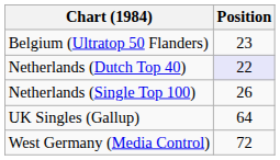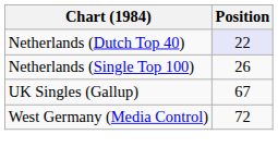 <table class="wikitable sortable">
 <tr>
 <th>Chart (1984)</th>
 <th>Position</th>
-</tr>
-<tr>
-<td>Belgium (<a href='#'>Ultratop 50</a> Flanders)</td>
-<td align="center">23</td>
 </tr>
 <tr>
 <td>Netherlands (<a href='#'>Dutch Top 40</a>)</td>
 <td align="center" style="background: lavender;">22</td>
 </tr>
 <tr>
 <td>Netherlands (<a href='#'>Single Top 100</a>)</td>
 <td align="center">26</td>
 </tr>
 <tr>
 <td>UK Singles (Gallup)</td>
-<td align="center">64</td>
+<td align="center">67</td>
 </tr>
 <tr>
 <td>West Germany (<a href='#'>Media Control</a>)</td>
 <td align="center">72</td>
 </tr>
 </table>
